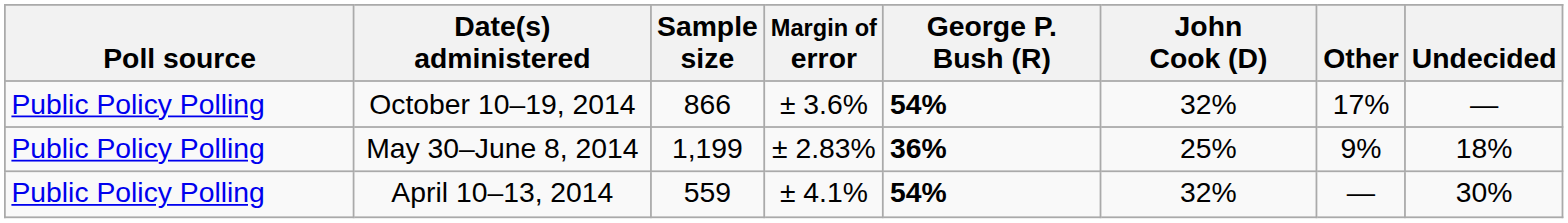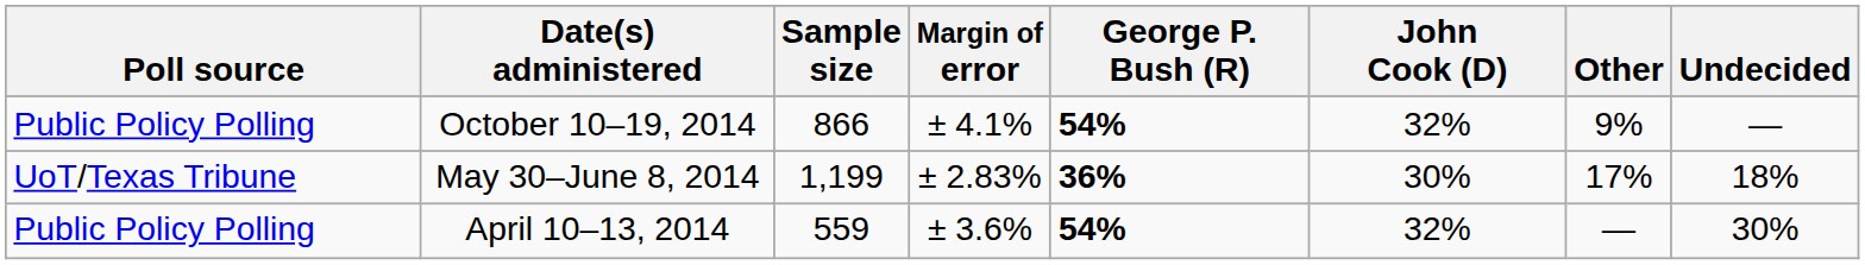 <table class="wikitable">
 <tr valign= bottom>
 <th style="width:190px;">Poll source</th>
 <th style="width:160px;">Date(s)<br>administered</th>
 <th class=small>Sample<br>size</th>
 <th><small>Margin of</small><br>error</th>
 <th style="width:115px;">George P.<br>Bush (R)</th>
 <th style="width:115px;">John<br>Cook (D)</th>
 <th style="width:40px;">Other</th>
 <th style="width:40px;">Undecided</th>
 </tr>
 <tr>
 <td><a href='#'>Public Policy Polling</a></td>
 <td align=center>October 10–19, 2014</td>
 <td align=center>866</td>
-<td align=center>± 3.6%</td>
+<td align=center>± 4.1%</td>
 <td><strong>54%</strong></td>
 <td align=center>32%</td>
-<td align=center>17%</td>
+<td align=center>9%</td>
 <td align=center>—</td>
 </tr>
 <tr>
-<td><a href='#'>Public Policy Polling</a></td>
+<td><a href='#'>UoT</a>/<a href='#'>Texas Tribune</a></td>
 <td align=center>May 30–June 8, 2014</td>
 <td align=center>1,199</td>
 <td align=center>± 2.83%</td>
 <td><strong>36%</strong></td>
-<td align=center>25%</td>
-<td align=center>9%</td>
+<td align=center>30%</td>
+<td align=center>17%</td>
 <td align=center>18%</td>
 </tr>
 <tr>
 <td><a href='#'>Public Policy Polling</a></td>
 <td align=center>April 10–13, 2014</td>
 <td align=center>559</td>
-<td align=center>± 4.1%</td>
+<td align=center>± 3.6%</td>
 <td><strong>54%</strong></td>
 <td align=center>32%</td>
 <td align=center>—</td>
 <td align=center>30%</td>
 </tr>
 </table>
